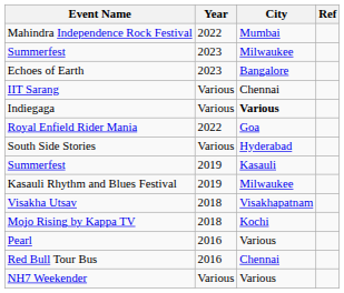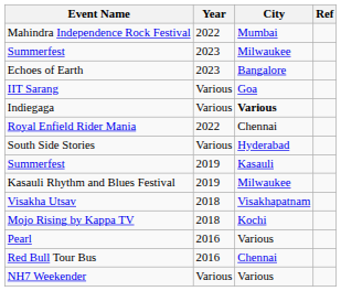 <table class="wikitable">
 <tr>
 <th>Event Name</th>
 <th>Year</th>
 <th>City</th>
 <th>Ref</th>
 </tr>
 <tr>
 <td>Mahindra <a href='#'>Independence Rock Festival</a></td>
 <td>2022</td>
 <td><a href='#'>Mumbai</a></td>
 <td></td>
 </tr>
 <tr>
 <td><a href='#'>Summerfest</a></td>
 <td>2023</td>
 <td><a href='#'>Milwaukee</a></td>
 <td></td>
 </tr>
 <tr>
 <td>Echoes of Earth</td>
 <td>2023</td>
 <td><a href='#'>Bangalore</a></td>
 <td></td>
 </tr>
 <tr>
 <td><a href='#'>IIT Sarang</a></td>
 <td>Various</td>
-<td>Chennai</td>
+<td><a href='#'>Goa</a></td>
 <td></td>
 </tr>
 <tr>
 <td>Indiegaga</td>
 <td>Various</td>
 <td><strong>Various</strong></td>
 <td></td>
 </tr>
 <tr>
 <td><a href='#'>Royal Enfield Rider Mania</a></td>
 <td>2022</td>
-<td><a href='#'>Goa</a></td>
+<td>Chennai</td>
 <td></td>
 </tr>
 <tr>
 <td>South Side Stories</td>
 <td>Various</td>
 <td><a href='#'>Hyderabad</a></td>
 <td></td>
 </tr>
 <tr>
 <td><a href='#'>Summerfest</a></td>
 <td>2019</td>
 <td><a href='#'>Kasauli</a></td>
 <td></td>
 </tr>
 <tr>
 <td>Kasauli Rhythm and Blues Festival</td>
 <td>2019</td>
 <td><a href='#'>Milwaukee</a></td>
 <td></td>
 </tr>
 <tr>
 <td><a href='#'>Visakha Utsav</a></td>
 <td>2018</td>
 <td><a href='#'>Visakhapatnam</a></td>
 <td></td>
 </tr>
 <tr>
 <td><a href='#'>Mojo Rising by Kappa TV</a></td>
 <td>2018</td>
 <td><a href='#'>Kochi</a></td>
 <td></td>
 </tr>
 <tr>
 <td><a href='#'>Pearl</a></td>
 <td>2016</td>
 <td>Various</td>
 <td></td>
 </tr>
 <tr>
 <td><a href='#'>Red Bull</a> Tour Bus</td>
 <td>2016</td>
 <td><a href='#'>Chennai</a></td>
 <td></td>
 </tr>
 <tr>
 <td><a href='#'>NH7 Weekender</a></td>
 <td>Various</td>
 <td>Various</td>
 <td></td>
 </tr>
 </table>
